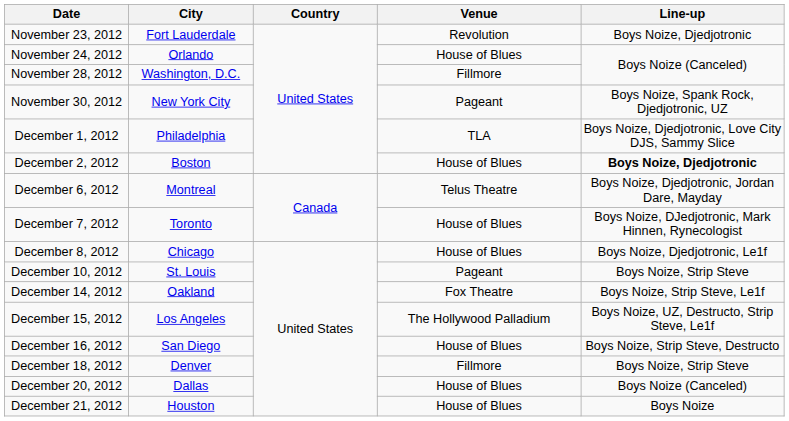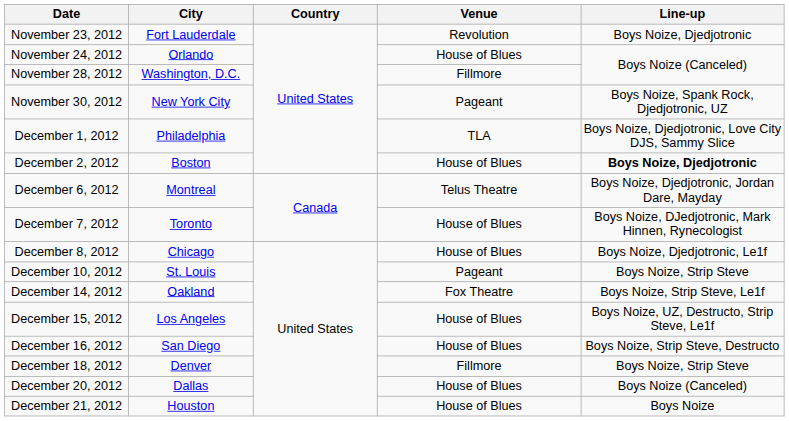 <table class="wikitable" style="text-align:center;">
 <tr>
 <th style="width:150px;">Date</th>
 <th style="width:150px;">City</th>
 <th style="width:150px;">Country</th>
 <th style="width:250px;">Venue</th>
 <th style="width:250px;">Line-up</th>
 </tr>
 <tr>
 <td>November 23, 2012</td>
 <td><a href='#'>Fort Lauderdale</a></td>
 <td rowspan="6"><a href='#'>United States</a></td>
 <td>Revolution</td>
 <td>Boys Noize, Djedjotronic</td>
 </tr>
 <tr>
 <td>November 24, 2012</td>
 <td><a href='#'>Orlando</a></td>
 <td>House of Blues</td>
 <td rowspan="2">Boys Noize (Canceled)</td>
 </tr>
 <tr>
 <td>November 28, 2012</td>
 <td><a href='#'>Washington, D.C.</a></td>
 <td>Fillmore</td>
 </tr>
 <tr>
 <td>November 30, 2012</td>
 <td><a href='#'>New York City</a></td>
 <td>Pageant</td>
 <td>Boys Noize, Spank Rock, Djedjotronic, UZ</td>
 </tr>
 <tr>
 <td>December 1, 2012</td>
 <td><a href='#'>Philadelphia</a></td>
 <td>TLA</td>
 <td>Boys Noize, Djedjotronic, Love City DJS, Sammy Slice</td>
 </tr>
 <tr>
 <td>December 2, 2012</td>
 <td><a href='#'>Boston</a></td>
 <td>House of Blues</td>
 <td><strong>Boys Noize, Djedjotronic</strong></td>
 </tr>
 <tr>
 <td>December 6, 2012</td>
 <td><a href='#'>Montreal</a></td>
 <td rowspan="2"><a href='#'>Canada</a></td>
 <td>Telus Theatre</td>
 <td>Boys Noize, Djedjotronic, Jordan Dare, Mayday</td>
 </tr>
 <tr>
 <td>December 7, 2012</td>
 <td><a href='#'>Toronto</a></td>
 <td>House of Blues</td>
 <td>Boys Noize, DJedjotronic, Mark Hinnen, Rynecologist</td>
 </tr>
 <tr>
 <td>December 8, 2012</td>
 <td><a href='#'>Chicago</a></td>
 <td rowspan="8">United States</td>
 <td>House of Blues</td>
 <td>Boys Noize, Djedjotronic, Le1f</td>
 </tr>
 <tr>
 <td>December 10, 2012</td>
 <td><a href='#'>St. Louis</a></td>
 <td>Pageant</td>
 <td>Boys Noize, Strip Steve</td>
 </tr>
 <tr>
 <td>December 14, 2012</td>
 <td><a href='#'>Oakland</a></td>
 <td>Fox Theatre</td>
 <td>Boys Noize, Strip Steve, Le1f</td>
 </tr>
 <tr>
 <td>December 15, 2012</td>
 <td><a href='#'>Los Angeles</a></td>
-<td>The Hollywood Palladium</td>
+<td>House of Blues</td>
 <td>Boys Noize, UZ, Destructo, Strip Steve, Le1f</td>
 </tr>
 <tr>
 <td>December 16, 2012</td>
 <td><a href='#'>San Diego</a></td>
 <td>House of Blues</td>
 <td>Boys Noize, Strip Steve, Destructo</td>
 </tr>
 <tr>
 <td>December 18, 2012</td>
 <td><a href='#'>Denver</a></td>
 <td>Fillmore</td>
 <td>Boys Noize, Strip Steve</td>
 </tr>
 <tr>
 <td>December 20, 2012</td>
 <td><a href='#'>Dallas</a></td>
 <td>House of Blues</td>
 <td>Boys Noize (Canceled)</td>
 </tr>
 <tr>
 <td>December 21, 2012</td>
 <td><a href='#'>Houston</a></td>
 <td>House of Blues</td>
 <td>Boys Noize</td>
 </tr>
 </table>
